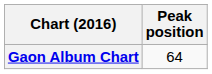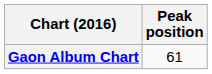 <table class="wikitable plainrowheaders sortable" style="text-align:center;" border="1">
 <tr>
 <th scope="col">Chart (2016)</th>
 <th scope="col">Peak<br>position</th>
 </tr>
 <tr>
 <th scope="row"><a href='#'>Gaon Album Chart</a></th>
-<td>64</td>
+<td>61</td>
 </tr>
 </table>
